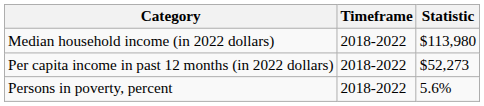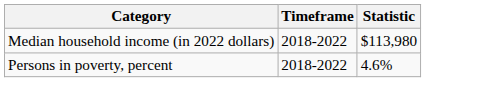 <table class="wikitable mw-collapsible">
 <tr>
 <th>Category</th>
 <th>Timeframe</th>
 <th>Statistic</th>
 </tr>
 <tr>
 <td>Median household income (in 2022 dollars)</td>
 <td>2018-2022</td>
 <td>$113,980</td>
 </tr>
 <tr>
-<td>Per capita income in past 12 months (in 2022 dollars)</td>
-<td>2018-2022</td>
-<td>$52,273</td>
-</tr>
-<tr>
 <td>Persons in poverty, percent</td>
 <td>2018-2022</td>
-<td>5.6%</td>
+<td>4.6%</td>
 </tr>
 </table>
